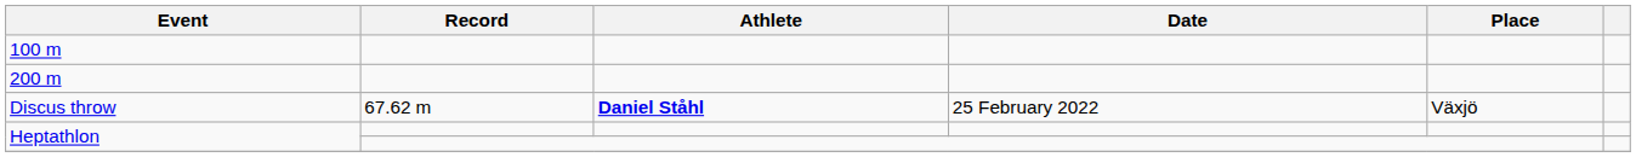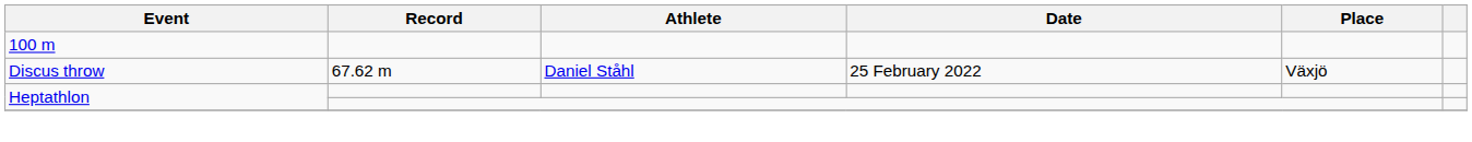 <table class="wikitable sortable" style="font-size:90%; width: 100%;">
 <tr>
 <th>Event</th>
 <th>Record</th>
 <th>Athlete</th>
 <th>Date</th>
 <th>Place</th>
 <th></th>
 </tr>
 <tr>
 <td><a href='#'>100 m</a></td>
 <td></td>
 <td></td>
 <td></td>
 <td></td>
 <td></td>
 </tr>
 <tr>
-<td><a href='#'>200 m</a></td>
-<td></td>
-<td></td>
-<td></td>
-<td></td>
-<td></td>
-</tr>
-<tr>
 <td><a href='#'>Discus throw</a></td>
 <td>67.62 m</td>
-<td><strong><a href='#'>Daniel Ståhl</a></strong></td>
+<td><a href='#'>Daniel Ståhl</a></td>
 <td>25 February 2022</td>
 <td>Växjö</td>
 <td></td>
 </tr>
 <tr>
 <td rowspan=2><a href='#'>Heptathlon</a></td>
 <td></td>
 <td></td>
 <td></td>
 <td></td>
 <td></td>
 </tr>
 <tr>
 <td colspan=4></td>
 <td></td>
 </tr>
 <tr>
 </tr>
 </table>
